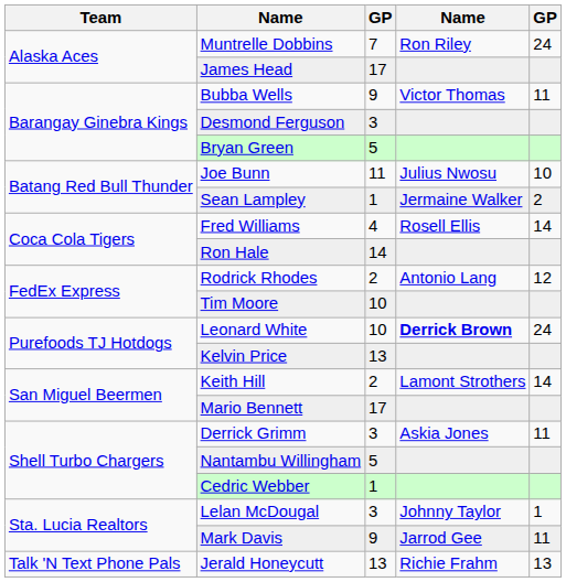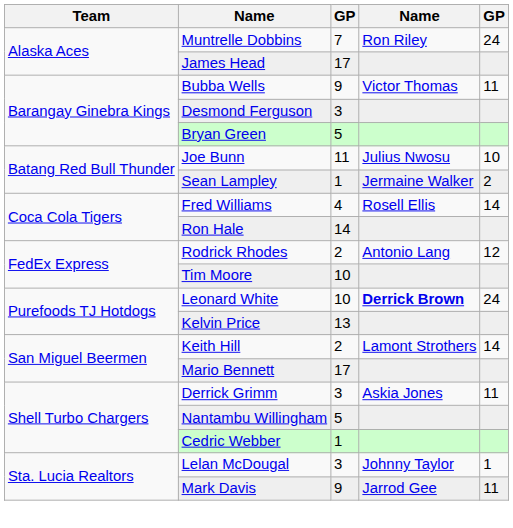 <table class="wikitable">
 <tr>
 <th>Team</th>
 <th>Name</th>
 <th>GP</th>
 <th>Name</th>
 <th>GP</th>
 </tr>
 <tr>
 <td rowspan=2><a href='#'>Alaska Aces</a></td>
 <td><a href='#'>Muntrelle Dobbins</a></td>
 <td>7</td>
 <td><a href='#'>Ron Riley</a></td>
 <td>24</td>
 </tr>
 <tr bgcolor=#efefef>
 <td><a href='#'>James Head</a></td>
 <td>17</td>
 <td></td>
 <td></td>
 </tr>
 <tr>
 <td rowspan=3><a href='#'>Barangay Ginebra Kings</a></td>
 <td><a href='#'>Bubba Wells</a></td>
 <td>9</td>
 <td><a href='#'>Victor Thomas</a></td>
 <td>11</td>
 </tr>
 <tr bgcolor=#efefef>
 <td><a href='#'>Desmond Ferguson</a></td>
 <td>3</td>
 <td></td>
 <td></td>
 </tr>
 <tr bgcolor=#ccffcc>
 <td><a href='#'>Bryan Green</a></td>
 <td>5</td>
 <td></td>
 <td></td>
 </tr>
 <tr>
 <td rowspan=2><a href='#'>Batang Red Bull Thunder</a></td>
 <td><a href='#'>Joe Bunn</a></td>
 <td>11</td>
 <td><a href='#'>Julius Nwosu</a></td>
 <td>10</td>
 </tr>
 <tr bgcolor=#efefef>
 <td><a href='#'>Sean Lampley</a></td>
 <td>1</td>
 <td><a href='#'>Jermaine Walker</a></td>
 <td>2</td>
 </tr>
 <tr>
 <td rowspan=2><a href='#'>Coca Cola Tigers</a></td>
 <td><a href='#'>Fred Williams</a></td>
 <td>4</td>
 <td><a href='#'>Rosell Ellis</a></td>
 <td>14</td>
 </tr>
 <tr bgcolor=#efefef>
 <td><a href='#'>Ron Hale</a></td>
 <td>14</td>
 <td></td>
 <td></td>
 </tr>
 <tr>
 <td rowspan=2><a href='#'>FedEx Express</a></td>
 <td><a href='#'>Rodrick Rhodes</a></td>
 <td>2</td>
 <td><a href='#'>Antonio Lang</a></td>
 <td>12</td>
 </tr>
 <tr bgcolor=#efefef>
 <td><a href='#'>Tim Moore</a></td>
 <td>10</td>
 <td></td>
 <td></td>
 </tr>
 <tr>
 <td rowspan=2><a href='#'>Purefoods TJ Hotdogs</a></td>
 <td><a href='#'>Leonard White</a></td>
 <td>10</td>
 <td><strong><a href='#'>Derrick Brown</a></strong></td>
 <td>24</td>
 </tr>
 <tr bgcolor=#efefef>
 <td><a href='#'>Kelvin Price</a></td>
 <td>13</td>
 <td></td>
 <td></td>
 </tr>
 <tr>
 <td rowspan=2><a href='#'>San Miguel Beermen</a></td>
 <td><a href='#'>Keith Hill</a></td>
 <td>2</td>
 <td><a href='#'>Lamont Strothers</a></td>
 <td>14</td>
 </tr>
 <tr bgcolor=#efefef>
 <td><a href='#'>Mario Bennett</a></td>
 <td>17</td>
 <td></td>
 <td></td>
 </tr>
 <tr>
 <td rowspan=3><a href='#'>Shell Turbo Chargers</a></td>
 <td><a href='#'>Derrick Grimm</a></td>
 <td>3</td>
 <td><a href='#'>Askia Jones</a></td>
 <td>11</td>
 </tr>
 <tr bgcolor=#efefef>
 <td><a href='#'>Nantambu Willingham</a></td>
 <td>5</td>
 <td></td>
 <td></td>
 </tr>
 <tr bgcolor=#ccffcc>
 <td><a href='#'>Cedric Webber</a></td>
 <td>1</td>
 <td></td>
 <td></td>
 </tr>
 <tr>
 <td rowspan=2><a href='#'>Sta. Lucia Realtors</a></td>
 <td><a href='#'>Lelan McDougal</a></td>
 <td>3</td>
 <td><a href='#'>Johnny Taylor</a></td>
 <td>1</td>
 </tr>
 <tr bgcolor=#efefef>
 <td><a href='#'>Mark Davis</a></td>
 <td>9</td>
 <td><a href='#'>Jarrod Gee</a></td>
 <td>11</td>
 </tr>
-<tr>
-<td><a href='#'>Talk 'N Text Phone Pals</a></td>
-<td><a href='#'>Jerald Honeycutt</a></td>
-<td>13</td>
-<td><a href='#'>Richie Frahm</a></td>
-<td>13</td>
-</tr>
 </table>
